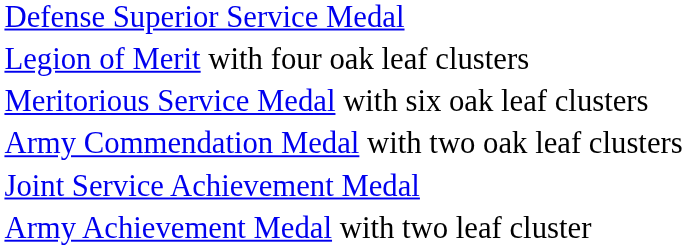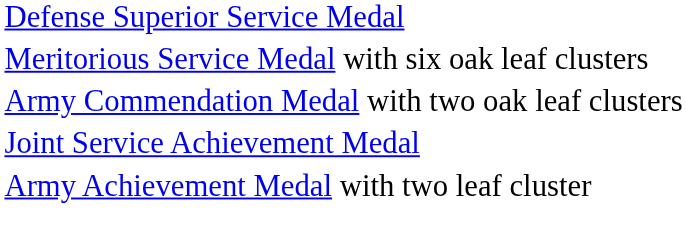 <table>
 <tr>
 <td></td>
 <td><a href='#'>Defense Superior Service Medal</a></td>
-</tr>
-<tr>
-<td></td>
-<td><a href='#'>Legion of Merit</a> with four oak leaf clusters</td>
 </tr>
 <tr>
 <td></td>
 <td><a href='#'>Meritorious Service Medal</a> with six oak leaf clusters</td>
 </tr>
 <tr>
 <td></td>
 <td><a href='#'>Army Commendation Medal</a> with two oak leaf clusters</td>
 </tr>
 <tr>
 <td></td>
 <td><a href='#'>Joint Service Achievement Medal</a></td>
 </tr>
 <tr>
 <td></td>
 <td><a href='#'>Army Achievement Medal</a> with two leaf cluster</td>
 </tr>
 </table>
